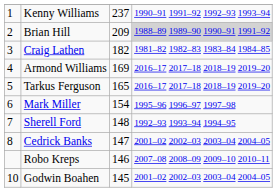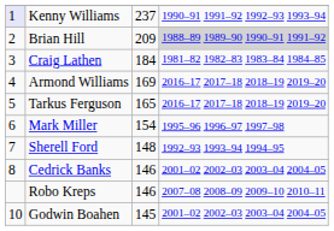 <table class="wikitable">
 <tr>
 </tr>
 <tr>
-<td>1</td>
+<td style="background: lavender;">1</td>
 <td>Kenny Williams</td>
 <td>237</td>
 <td style="font-size:80%;"><a href='#'>1990–91</a> <a href='#'>1991–92</a> <a href='#'>1992–93</a> <a href='#'>1993–94</a></td>
 </tr>
 <tr>
 <td>2</td>
 <td>Brian Hill</td>
 <td>209</td>
 <td style="background: lightgrey; font-size:80%;"><a href='#'>1988–89</a> <a href='#'>1989–90</a> <a href='#'>1990–91</a> <a href='#'>1991–92</a></td>
 </tr>
 <tr>
 <td>3</td>
 <td><a href='#'>Craig Lathen</a></td>
-<td>182</td>
+<td>184</td>
 <td style="font-size:80%;"><a href='#'>1981–82</a> <a href='#'>1982–83</a> <a href='#'>1983–84</a> <a href='#'>1984–85</a></td>
 </tr>
 <tr>
 <td>4</td>
 <td>Armond Williams</td>
 <td>169</td>
 <td style="font-size:80%;"><a href='#'>2016–17</a> <a href='#'>2017–18</a> <a href='#'>2018–19</a> <a href='#'>2019–20</a></td>
 </tr>
 <tr>
 <td>5</td>
 <td>Tarkus Ferguson</td>
 <td>165</td>
 <td style="font-size:80%;"><a href='#'>2016–17</a> <a href='#'>2017–18</a> <a href='#'>2018–19</a> <a href='#'>2019–20</a></td>
 </tr>
 <tr>
 <td>6</td>
 <td><a href='#'>Mark Miller</a></td>
 <td>154</td>
 <td style="font-size:80%;"><a href='#'>1995–96</a> <a href='#'>1996–97</a> <a href='#'>1997–98</a></td>
 </tr>
 <tr>
 <td>7</td>
 <td><a href='#'>Sherell Ford</a></td>
 <td>148</td>
 <td style="font-size:80%;"><a href='#'>1992–93</a> <a href='#'>1993–94</a> <a href='#'>1994–95</a></td>
 </tr>
 <tr>
 <td>8</td>
 <td><a href='#'>Cedrick Banks</a></td>
-<td>147</td>
+<td>146</td>
 <td style="font-size:80%;"><a href='#'>2001–02</a> <a href='#'>2002–03</a> <a href='#'>2003–04</a> <a href='#'>2004–05</a></td>
 </tr>
 <tr>
 <td></td>
 <td>Robo Kreps</td>
 <td>146</td>
 <td style="font-size:80%;"><a href='#'>2007–08</a> <a href='#'>2008–09</a> <a href='#'>2009–10</a> <a href='#'>2010–11</a></td>
 </tr>
 <tr>
 <td>10</td>
 <td>Godwin Boahen</td>
 <td>145</td>
 <td style="font-size:80%;"><a href='#'>2001–02</a> <a href='#'>2002–03</a> <a href='#'>2003–04</a> <a href='#'>2004–05</a></td>
 </tr>
 </table>
